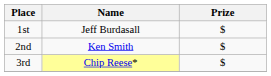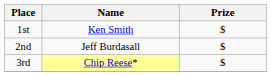 <table class="wikitable">
 <tr>
 <th width="50">Place</th>
 <th width="200">Name</th>
 <th width="125">Prize</th>
 </tr>
 <tr>
 <td align = "center">1st</td>
-<td align = "center">Jeff Burdasall</td>
+<td align = "center"><a href='#'>Ken Smith</a></td>
 <td align = "center">$</td>
 </tr>
 <tr>
 <td align = "center">2nd</td>
-<td align = "center"><a href='#'>Ken Smith</a></td>
+<td align = "center">Jeff Burdasall</td>
 <td align = "center">$</td>
 </tr>
 <tr>
 <td align = "center">3rd</td>
 <td align = "center" bgcolor="#FFFF99"><a href='#'>Chip Reese</a>*</td>
 <td align = "center">$</td>
 </tr>
 <tr>
 </tr>
 </table>
